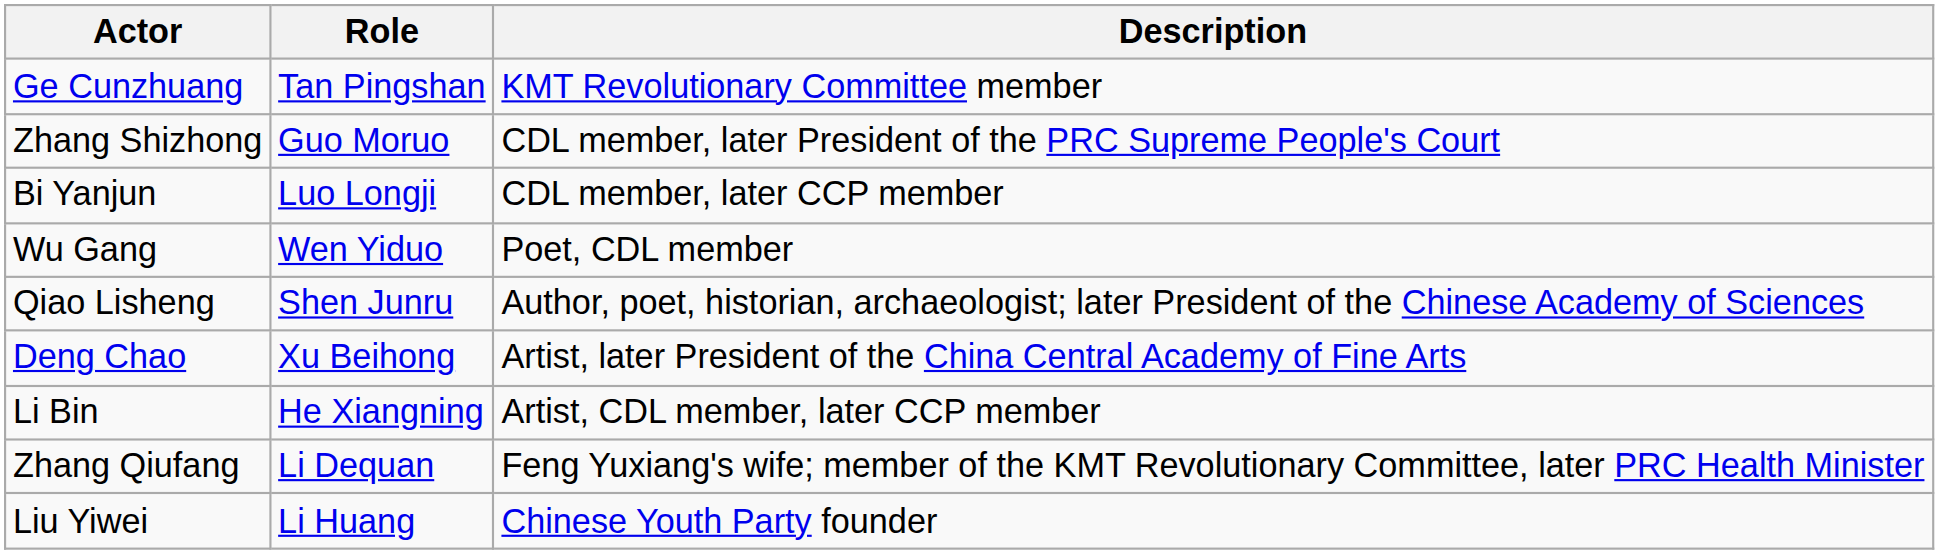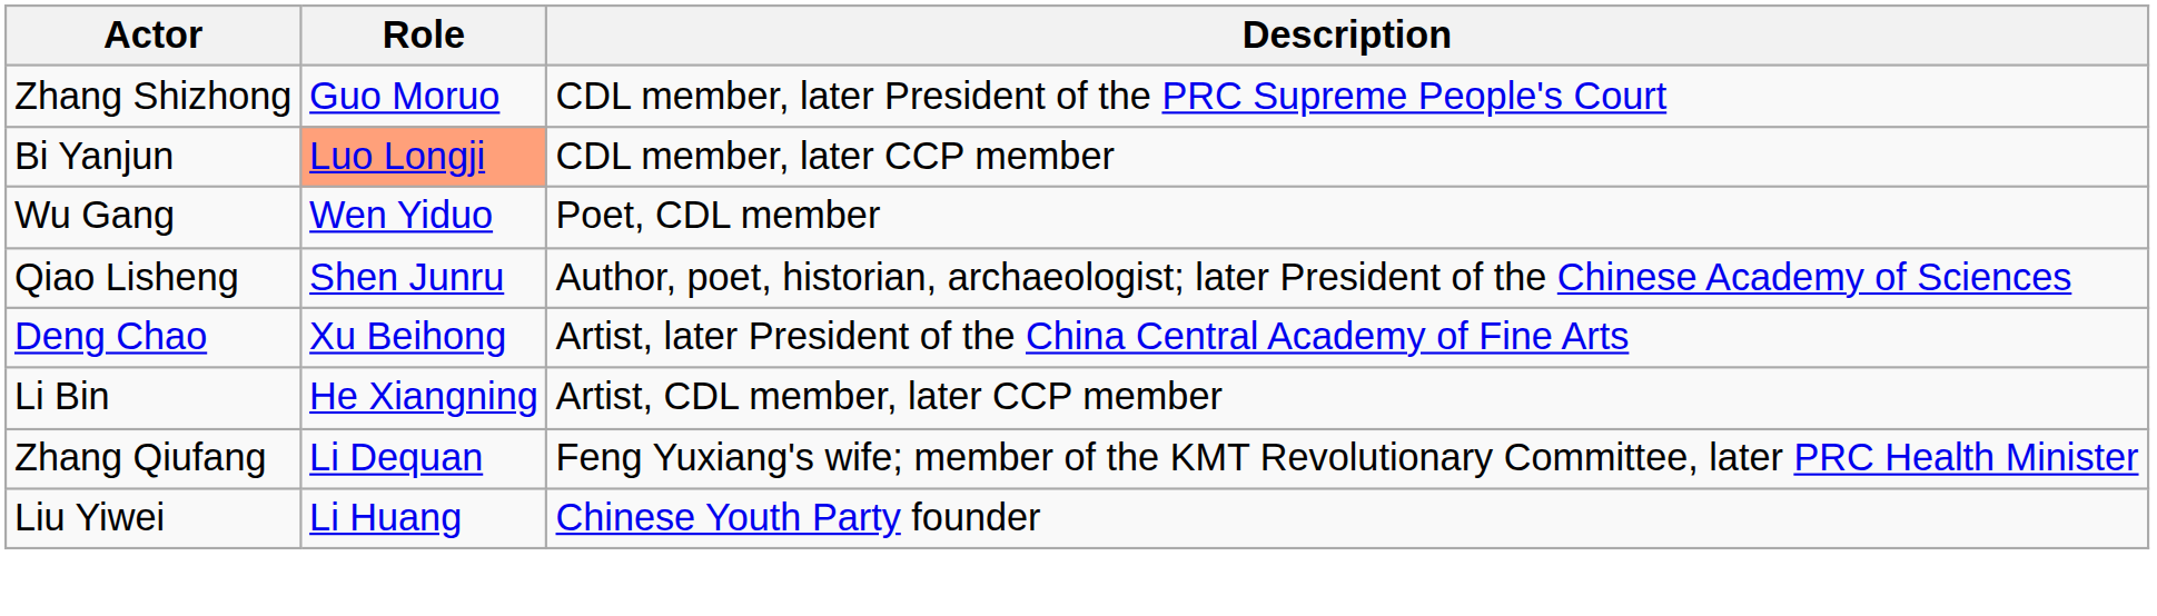 <table class="wikitable">
 <tr>
 <th>Actor</th>
 <th>Role</th>
 <th>Description</th>
-</tr>
-<tr>
-<td><a href='#'>Ge Cunzhuang</a></td>
-<td><a href='#'>Tan Pingshan</a></td>
-<td><a href='#'>KMT Revolutionary Committee</a> member</td>
 </tr>
 <tr>
 <td>Zhang Shizhong</td>
 <td><a href='#'>Guo Moruo</a></td>
 <td>CDL member, later President of the <a href='#'>PRC Supreme People's Court</a></td>
 </tr>
 <tr>
 <td>Bi Yanjun</td>
-<td><a href='#'>Luo Longji</a></td>
+<td style="background: lightsalmon;"><a href='#'>Luo Longji</a></td>
 <td>CDL member, later CCP member</td>
 </tr>
 <tr>
 <td>Wu Gang</td>
 <td><a href='#'>Wen Yiduo</a></td>
 <td>Poet, CDL member</td>
 </tr>
 <tr>
 <td>Qiao Lisheng</td>
 <td><a href='#'>Shen Junru</a></td>
 <td>Author, poet, historian, archaeologist; later President of the <a href='#'>Chinese Academy of Sciences</a></td>
 </tr>
 <tr>
 <td><a href='#'>Deng Chao</a></td>
 <td><a href='#'>Xu Beihong</a></td>
 <td>Artist, later President of the <a href='#'>China Central Academy of Fine Arts</a></td>
 </tr>
 <tr>
 <td>Li Bin</td>
 <td><a href='#'>He Xiangning</a></td>
 <td>Artist, CDL member, later CCP member</td>
 </tr>
 <tr>
 <td>Zhang Qiufang</td>
 <td><a href='#'>Li Dequan</a></td>
 <td>Feng Yuxiang's wife; member of the KMT Revolutionary Committee, later <a href='#'>PRC Health Minister</a></td>
 </tr>
 <tr>
 <td>Liu Yiwei</td>
 <td><a href='#'>Li Huang</a></td>
 <td><a href='#'>Chinese Youth Party</a> founder</td>
 </tr>
 </table>
